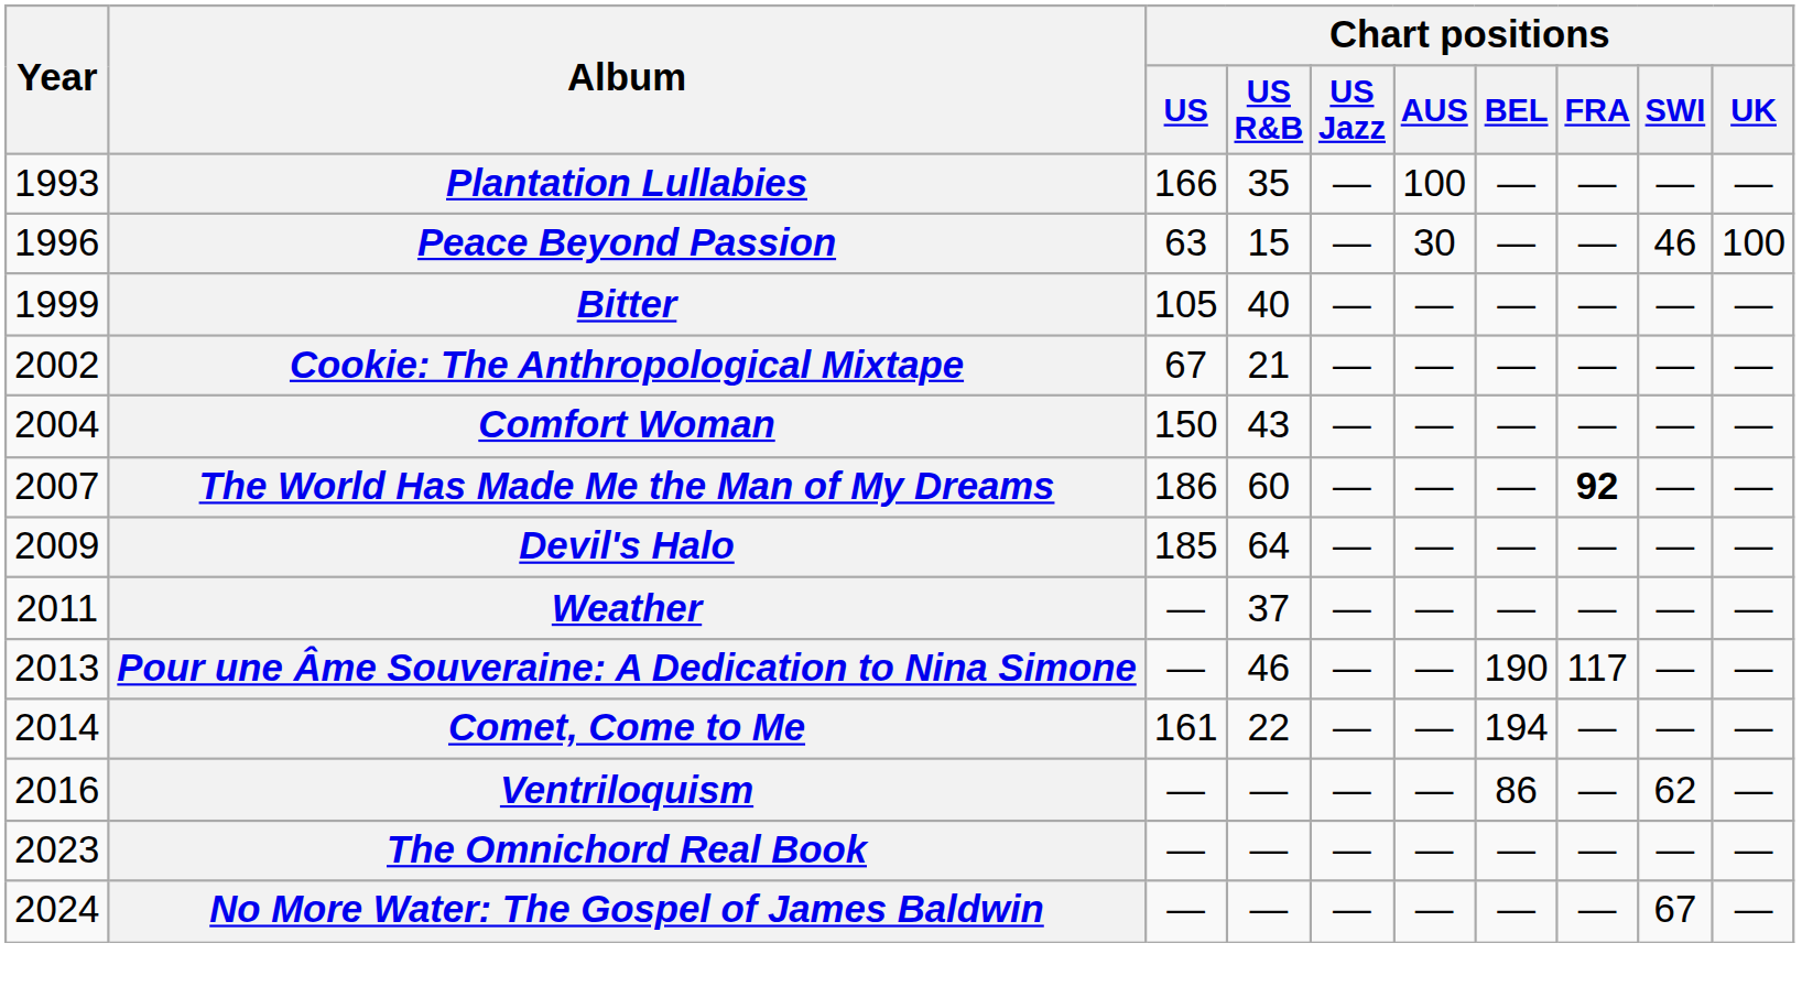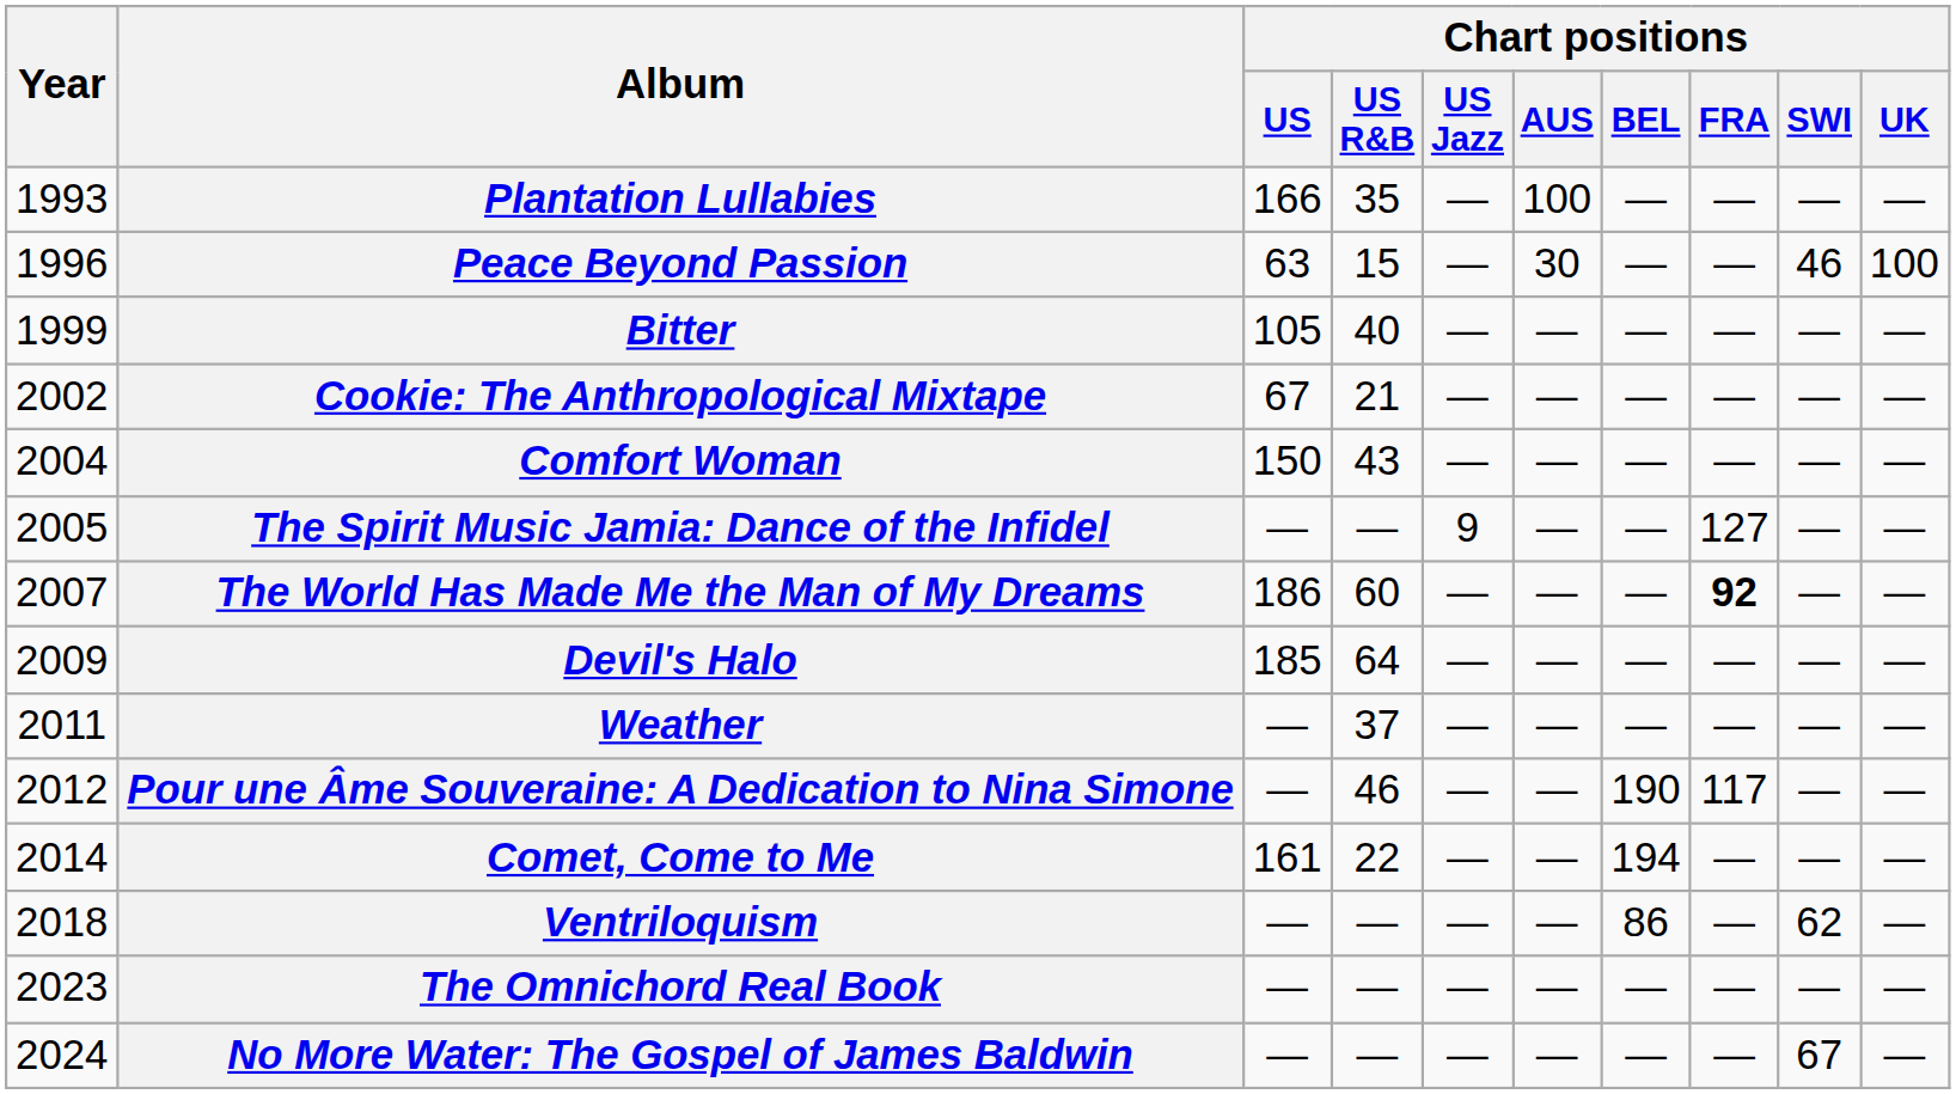 <table class="wikitable plainrowheaders" style="text-align:center;" border="1">
 <tr>
 <th scope="col" rowspan="2">Year</th>
 <th scope="col" rowspan="2">Album</th>
 <th scope="colgroup" colspan="8">Chart positions</th>
 </tr>
 <tr style="font-size:smaller;">
 <th scope="col"><a href='#'>US</a><br></th>
 <th scope="col"><a href='#'>US<br>R&B</a><br></th>
 <th scope="col"><a href='#'>US<br>Jazz</a><br></th>
 <th scope="col"><a href='#'>AUS</a><br></th>
 <th scope="col"><a href='#'>BEL</a><br></th>
 <th scope="col"><a href='#'>FRA</a><br></th>
 <th scope="col"><a href='#'>SWI</a><br></th>
 <th scope="col"><a href='#'>UK</a><br></th>
 </tr>
 <tr>
 <td>1993</td>
 <th scope="row" align="left"><em><a href='#'>Plantation Lullabies</a></em></th>
 <td>166</td>
 <td>35</td>
 <td>—</td>
 <td>100</td>
 <td>—</td>
 <td>—</td>
 <td>—</td>
 <td>—</td>
 </tr>
 <tr>
 <td>1996</td>
 <th scope="row" align="left"><em><a href='#'>Peace Beyond Passion</a></em></th>
 <td>63</td>
 <td>15</td>
 <td>—</td>
 <td>30</td>
 <td>—</td>
 <td>—</td>
 <td>46</td>
 <td>100</td>
 </tr>
 <tr>
 <td>1999</td>
 <th scope="row" align="left"><em><a href='#'>Bitter</a></em></th>
 <td>105</td>
 <td>40</td>
 <td>—</td>
 <td>—</td>
 <td>—</td>
 <td>—</td>
 <td>—</td>
 <td>—</td>
 </tr>
 <tr>
 <td>2002</td>
 <th scope="row" align="left"><em><a href='#'>Cookie: The Anthropological Mixtape</a></em></th>
 <td>67</td>
 <td>21</td>
 <td>—</td>
 <td>—</td>
 <td>—</td>
 <td>—</td>
 <td>—</td>
 <td>—</td>
 </tr>
 <tr>
 <td>2004</td>
 <th scope="row" align="left"><em><a href='#'>Comfort Woman</a></em></th>
 <td>150</td>
 <td>43</td>
 <td>—</td>
 <td>—</td>
 <td>—</td>
 <td>—</td>
 <td>—</td>
 <td>—</td>
 </tr>
 <tr>
+<td>2005</td>
+<th scope="row" align="left"><em><a href='#'>The Spirit Music Jamia: Dance of the Infidel</a></em></th>
+<td>—</td>
+<td>—</td>
+<td>9</td>
+<td>—</td>
+<td>—</td>
+<td>127</td>
+<td>—</td>
+<td>—</td>
+</tr>
+<tr>
 <td>2007</td>
 <th scope="row" align="left"><em><a href='#'>The World Has Made Me the Man of My Dreams</a></em></th>
 <td>186</td>
 <td>60</td>
 <td>—</td>
 <td>—</td>
 <td>—</td>
 <td><strong>92</strong></td>
 <td>—</td>
 <td>—</td>
 </tr>
 <tr>
 <td>2009</td>
 <th scope="row" align="left"><em><a href='#'>Devil's Halo</a></em></th>
 <td>185</td>
 <td>64</td>
 <td>—</td>
 <td>—</td>
 <td>—</td>
 <td>—</td>
 <td>—</td>
 <td>—</td>
 </tr>
 <tr>
 <td>2011</td>
 <th scope="row" align="left"><em><a href='#'>Weather</a></em></th>
 <td>—</td>
 <td>37</td>
 <td>—</td>
 <td>—</td>
 <td>—</td>
 <td>—</td>
 <td>—</td>
 <td>—</td>
 </tr>
 <tr>
-<td>2013</td>
+<td>2012</td>
 <th scope="row" align="left"><em><a href='#'>Pour une Âme Souveraine: A Dedication to Nina Simone</a></em></th>
 <td>—</td>
 <td>46</td>
 <td>—</td>
 <td>—</td>
 <td>190</td>
 <td>117</td>
 <td>—</td>
 <td>—</td>
 </tr>
 <tr>
 <td>2014</td>
 <th scope="row" align="left"><em><a href='#'>Comet, Come to Me</a></em></th>
 <td>161</td>
 <td>22</td>
 <td>—</td>
 <td>—</td>
 <td>194</td>
 <td>—</td>
 <td>—</td>
 <td>—</td>
 </tr>
 <tr>
-<td>2016</td>
+<td>2018</td>
 <th scope="row" align="left"><em><a href='#'>Ventriloquism</a></em></th>
 <td>—</td>
 <td>—</td>
 <td>—</td>
 <td>—</td>
 <td>86</td>
 <td>—</td>
 <td>62</td>
 <td>—</td>
 </tr>
 <tr>
 <td>2023</td>
 <th scope="row" align="left"><em><a href='#'>The Omnichord Real Book</a></em></th>
 <td>—</td>
 <td>—</td>
 <td>—</td>
 <td>—</td>
 <td>—</td>
 <td>—</td>
 <td>—</td>
 <td>—</td>
 </tr>
 <tr>
 <td>2024</td>
 <th scope="row" align="left"><em><a href='#'>No More Water: The Gospel of James Baldwin</a></em></th>
 <td>—</td>
 <td>—</td>
 <td>—</td>
 <td>—</td>
 <td>—</td>
 <td>—</td>
 <td>67</td>
 <td>—</td>
 </tr>
 </table>
